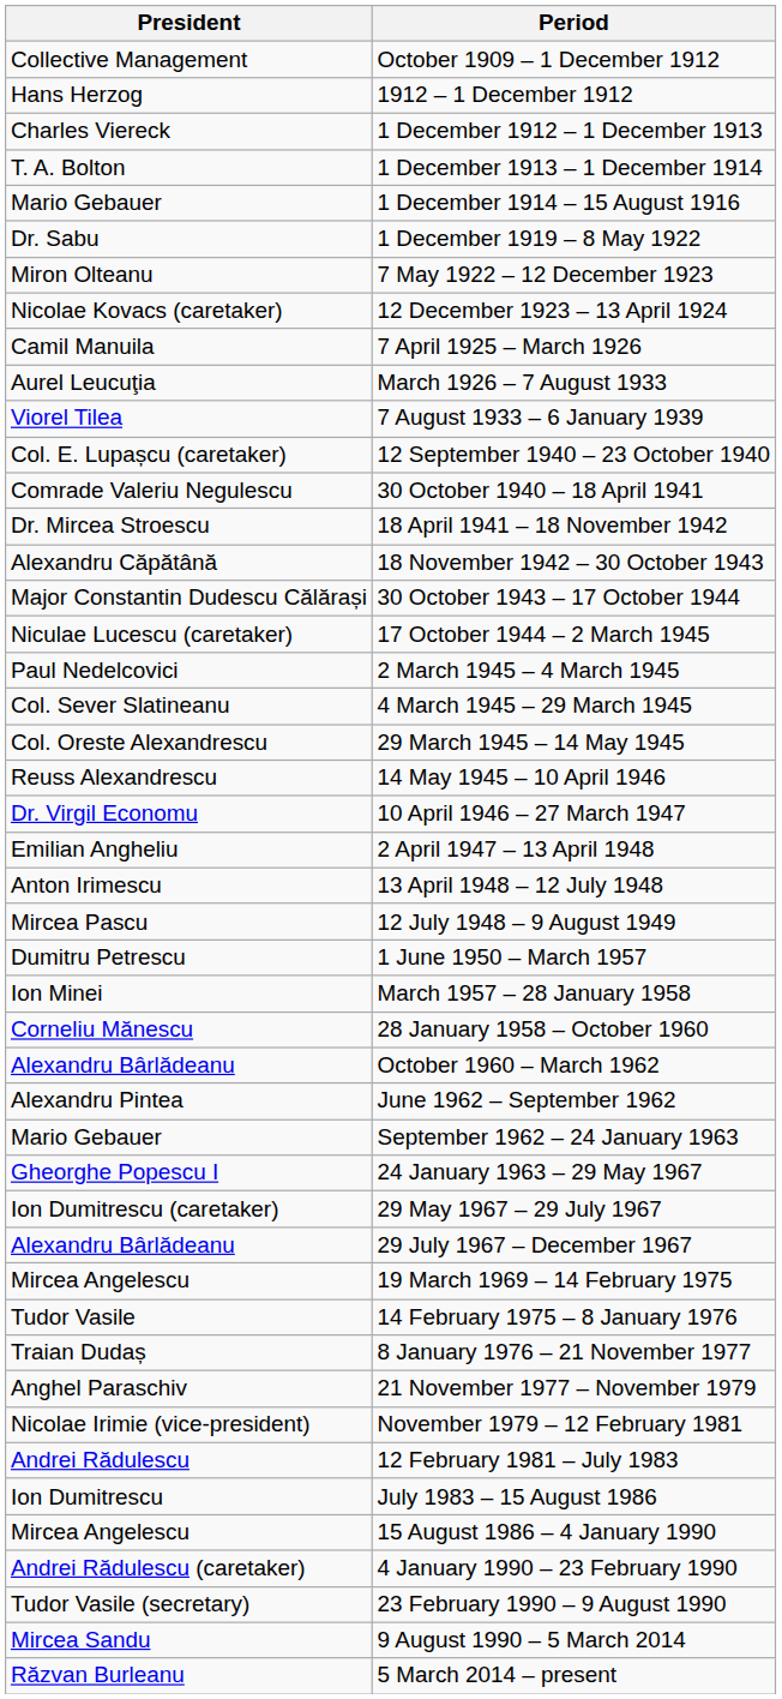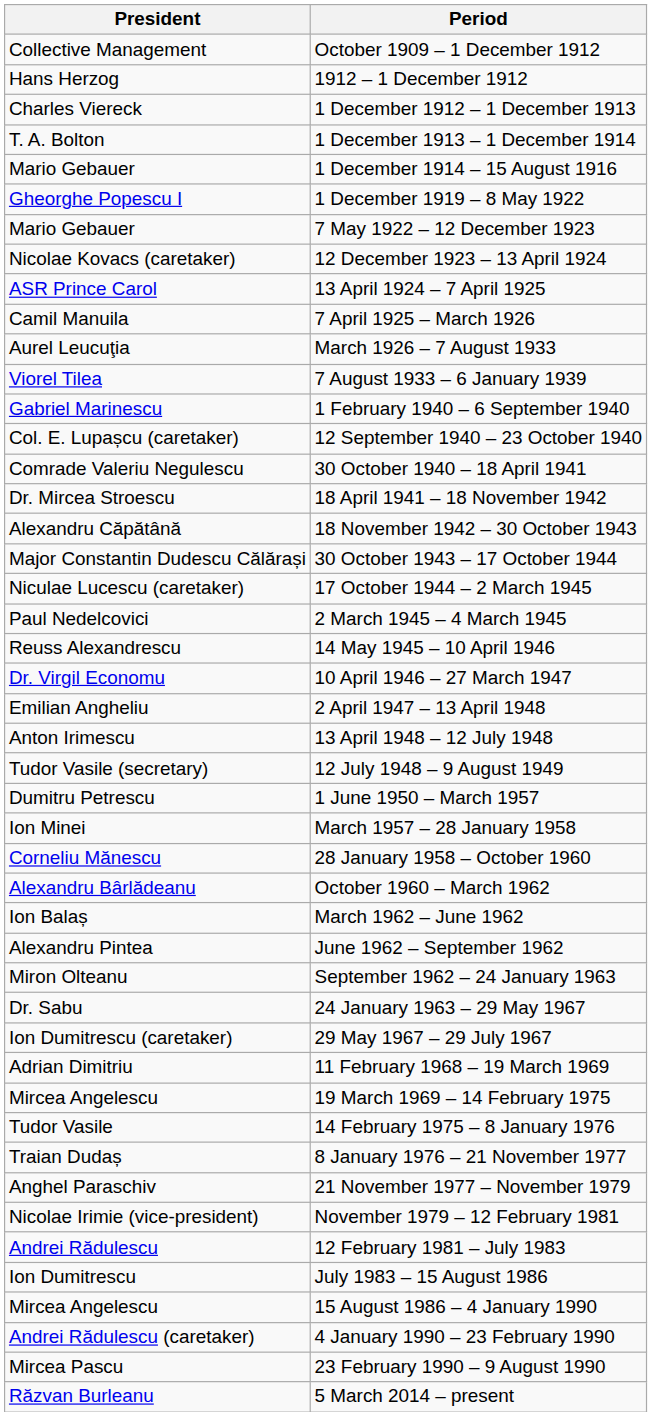 <table class="wikitable">
 <tr class="hintergrundfarbe">
 <th>President</th>
 <th>Period</th>
 </tr>
 <tr>
 <td>Collective Management</td>
 <td>October 1909 – 1 December 1912</td>
 </tr>
 <tr>
 <td>Hans Herzog</td>
 <td>1912 – 1 December 1912</td>
 </tr>
 <tr>
 <td>Charles Viereck</td>
 <td>1 December 1912 – 1 December 1913</td>
 </tr>
 <tr>
 <td>T. A. Bolton</td>
 <td>1 December 1913 – 1 December 1914</td>
 </tr>
 <tr>
 <td>Mario Gebauer</td>
 <td>1 December 1914 – 15 August 1916</td>
 </tr>
 <tr>
-<td>Dr. Sabu</td>
+<td><a href='#'>Gheorghe Popescu I</a></td>
 <td>1 December 1919 – 8 May 1922</td>
 </tr>
 <tr>
-<td>Miron Olteanu</td>
+<td>Mario Gebauer</td>
 <td>7 May 1922 – 12 December 1923</td>
 </tr>
 <tr>
 <td>Nicolae Kovacs (caretaker)</td>
 <td>12 December 1923 – 13 April 1924</td>
+</tr>
+<tr>
+<td><a href='#'>ASR Prince Carol</a></td>
+<td>13 April 1924 – 7 April 1925</td>
 </tr>
 <tr>
 <td>Camil Manuila</td>
 <td>7 April 1925 – March 1926</td>
 </tr>
 <tr>
 <td>Aurel Leucuţia</td>
 <td>March 1926 – 7 August 1933</td>
 </tr>
 <tr>
 <td><a href='#'>Viorel Tilea</a></td>
 <td>7 August 1933 – 6 January 1939</td>
+</tr>
+<tr>
+<td><a href='#'>Gabriel Marinescu</a></td>
+<td>1 February 1940 – 6 September 1940</td>
 </tr>
 <tr>
 <td>Col. E. Lupașcu (caretaker)</td>
 <td>12 September 1940 – 23 October 1940</td>
 </tr>
 <tr>
 <td>Comrade Valeriu Negulescu</td>
 <td>30 October 1940 – 18 April 1941</td>
 </tr>
 <tr>
 <td>Dr. Mircea Stroescu</td>
 <td>18 April 1941 – 18 November 1942</td>
 </tr>
 <tr>
 <td>Alexandru Căpătână</td>
 <td>18 November 1942 – 30 October 1943</td>
 </tr>
 <tr>
 <td>Major Constantin Dudescu Călărași</td>
 <td>30 October 1943 – 17 October 1944</td>
 </tr>
 <tr>
 <td>Niculae Lucescu (caretaker)</td>
 <td>17 October 1944 – 2 March 1945</td>
 </tr>
 <tr>
 <td>Paul Nedelcovici</td>
 <td>2 March 1945 – 4 March 1945</td>
 </tr>
 <tr>
-<td>Col. Sever Slatineanu</td>
-<td>4 March 1945 – 29 March 1945</td>
-</tr>
-<tr>
-<td>Col. Oreste Alexandrescu</td>
-<td>29 March 1945 – 14 May 1945</td>
-</tr>
-<tr>
 <td>Reuss Alexandrescu</td>
 <td>14 May 1945 – 10 April 1946</td>
 </tr>
 <tr>
 <td><a href='#'>Dr. Virgil Economu</a></td>
 <td>10 April 1946 – 27 March 1947</td>
 </tr>
 <tr>
 <td>Emilian Angheliu</td>
 <td>2 April 1947 – 13 April 1948</td>
 </tr>
 <tr>
 <td>Anton Irimescu</td>
 <td>13 April 1948 – 12 July 1948</td>
 </tr>
 <tr>
-<td>Mircea Pascu</td>
+<td>Tudor Vasile (secretary)</td>
 <td>12 July 1948 – 9 August 1949</td>
 </tr>
 <tr>
 <td>Dumitru Petrescu</td>
 <td>1 June 1950 – March 1957</td>
 </tr>
 <tr>
 <td>Ion Minei</td>
 <td>March 1957 – 28 January 1958</td>
 </tr>
 <tr>
 <td><a href='#'>Corneliu Mănescu</a></td>
 <td>28 January 1958 – October 1960</td>
 </tr>
 <tr>
 <td><a href='#'>Alexandru Bârlădeanu</a></td>
 <td>October 1960 – March 1962</td>
 </tr>
 <tr>
+<td>Ion Balaș</td>
+<td>March 1962 – June 1962</td>
+</tr>
+<tr>
 <td>Alexandru Pintea</td>
 <td>June 1962 – September 1962</td>
 </tr>
 <tr>
-<td>Mario Gebauer</td>
+<td>Miron Olteanu</td>
 <td>September 1962 – 24 January 1963</td>
 </tr>
 <tr>
-<td><a href='#'>Gheorghe Popescu I</a></td>
+<td>Dr. Sabu</td>
 <td>24 January 1963 – 29 May 1967</td>
 </tr>
 <tr>
 <td>Ion Dumitrescu (caretaker)</td>
 <td>29 May 1967 – 29 July 1967</td>
 </tr>
 <tr>
-<td><a href='#'>Alexandru Bârlădeanu</a></td>
-<td>29 July 1967 – December 1967</td>
+<td>Adrian Dimitriu</td>
+<td>11 February 1968 – 19 March 1969</td>
 </tr>
 <tr>
 <td>Mircea Angelescu</td>
 <td>19 March 1969 – 14 February 1975</td>
 </tr>
 <tr>
 <td>Tudor Vasile</td>
 <td>14 February 1975 – 8 January 1976</td>
 </tr>
 <tr>
 <td>Traian Dudaș</td>
 <td>8 January 1976 – 21 November 1977</td>
 </tr>
 <tr>
 <td>Anghel Paraschiv</td>
 <td>21 November 1977 – November 1979</td>
 </tr>
 <tr>
 <td>Nicolae Irimie (vice-president)</td>
 <td>November 1979 – 12 February 1981</td>
 </tr>
 <tr>
 <td><a href='#'>Andrei Rădulescu</a></td>
 <td>12 February 1981 – July 1983</td>
 </tr>
 <tr>
 <td>Ion Dumitrescu</td>
 <td>July 1983 – 15 August 1986</td>
 </tr>
 <tr>
 <td>Mircea Angelescu</td>
 <td>15 August 1986 – 4 January 1990</td>
 </tr>
 <tr>
 <td><a href='#'>Andrei Rădulescu</a> (caretaker)</td>
 <td>4 January 1990 – 23 February 1990</td>
 </tr>
 <tr>
-<td>Tudor Vasile (secretary)</td>
+<td>Mircea Pascu</td>
 <td>23 February 1990 – 9 August 1990</td>
-</tr>
-<tr>
-<td><a href='#'>Mircea Sandu</a></td>
-<td>9 August 1990 – 5 March 2014</td>
 </tr>
 <tr>
 <td><a href='#'>Răzvan Burleanu</a></td>
 <td>5 March 2014 – present</td>
 </tr>
 <tr>
 </tr>
 </table>
